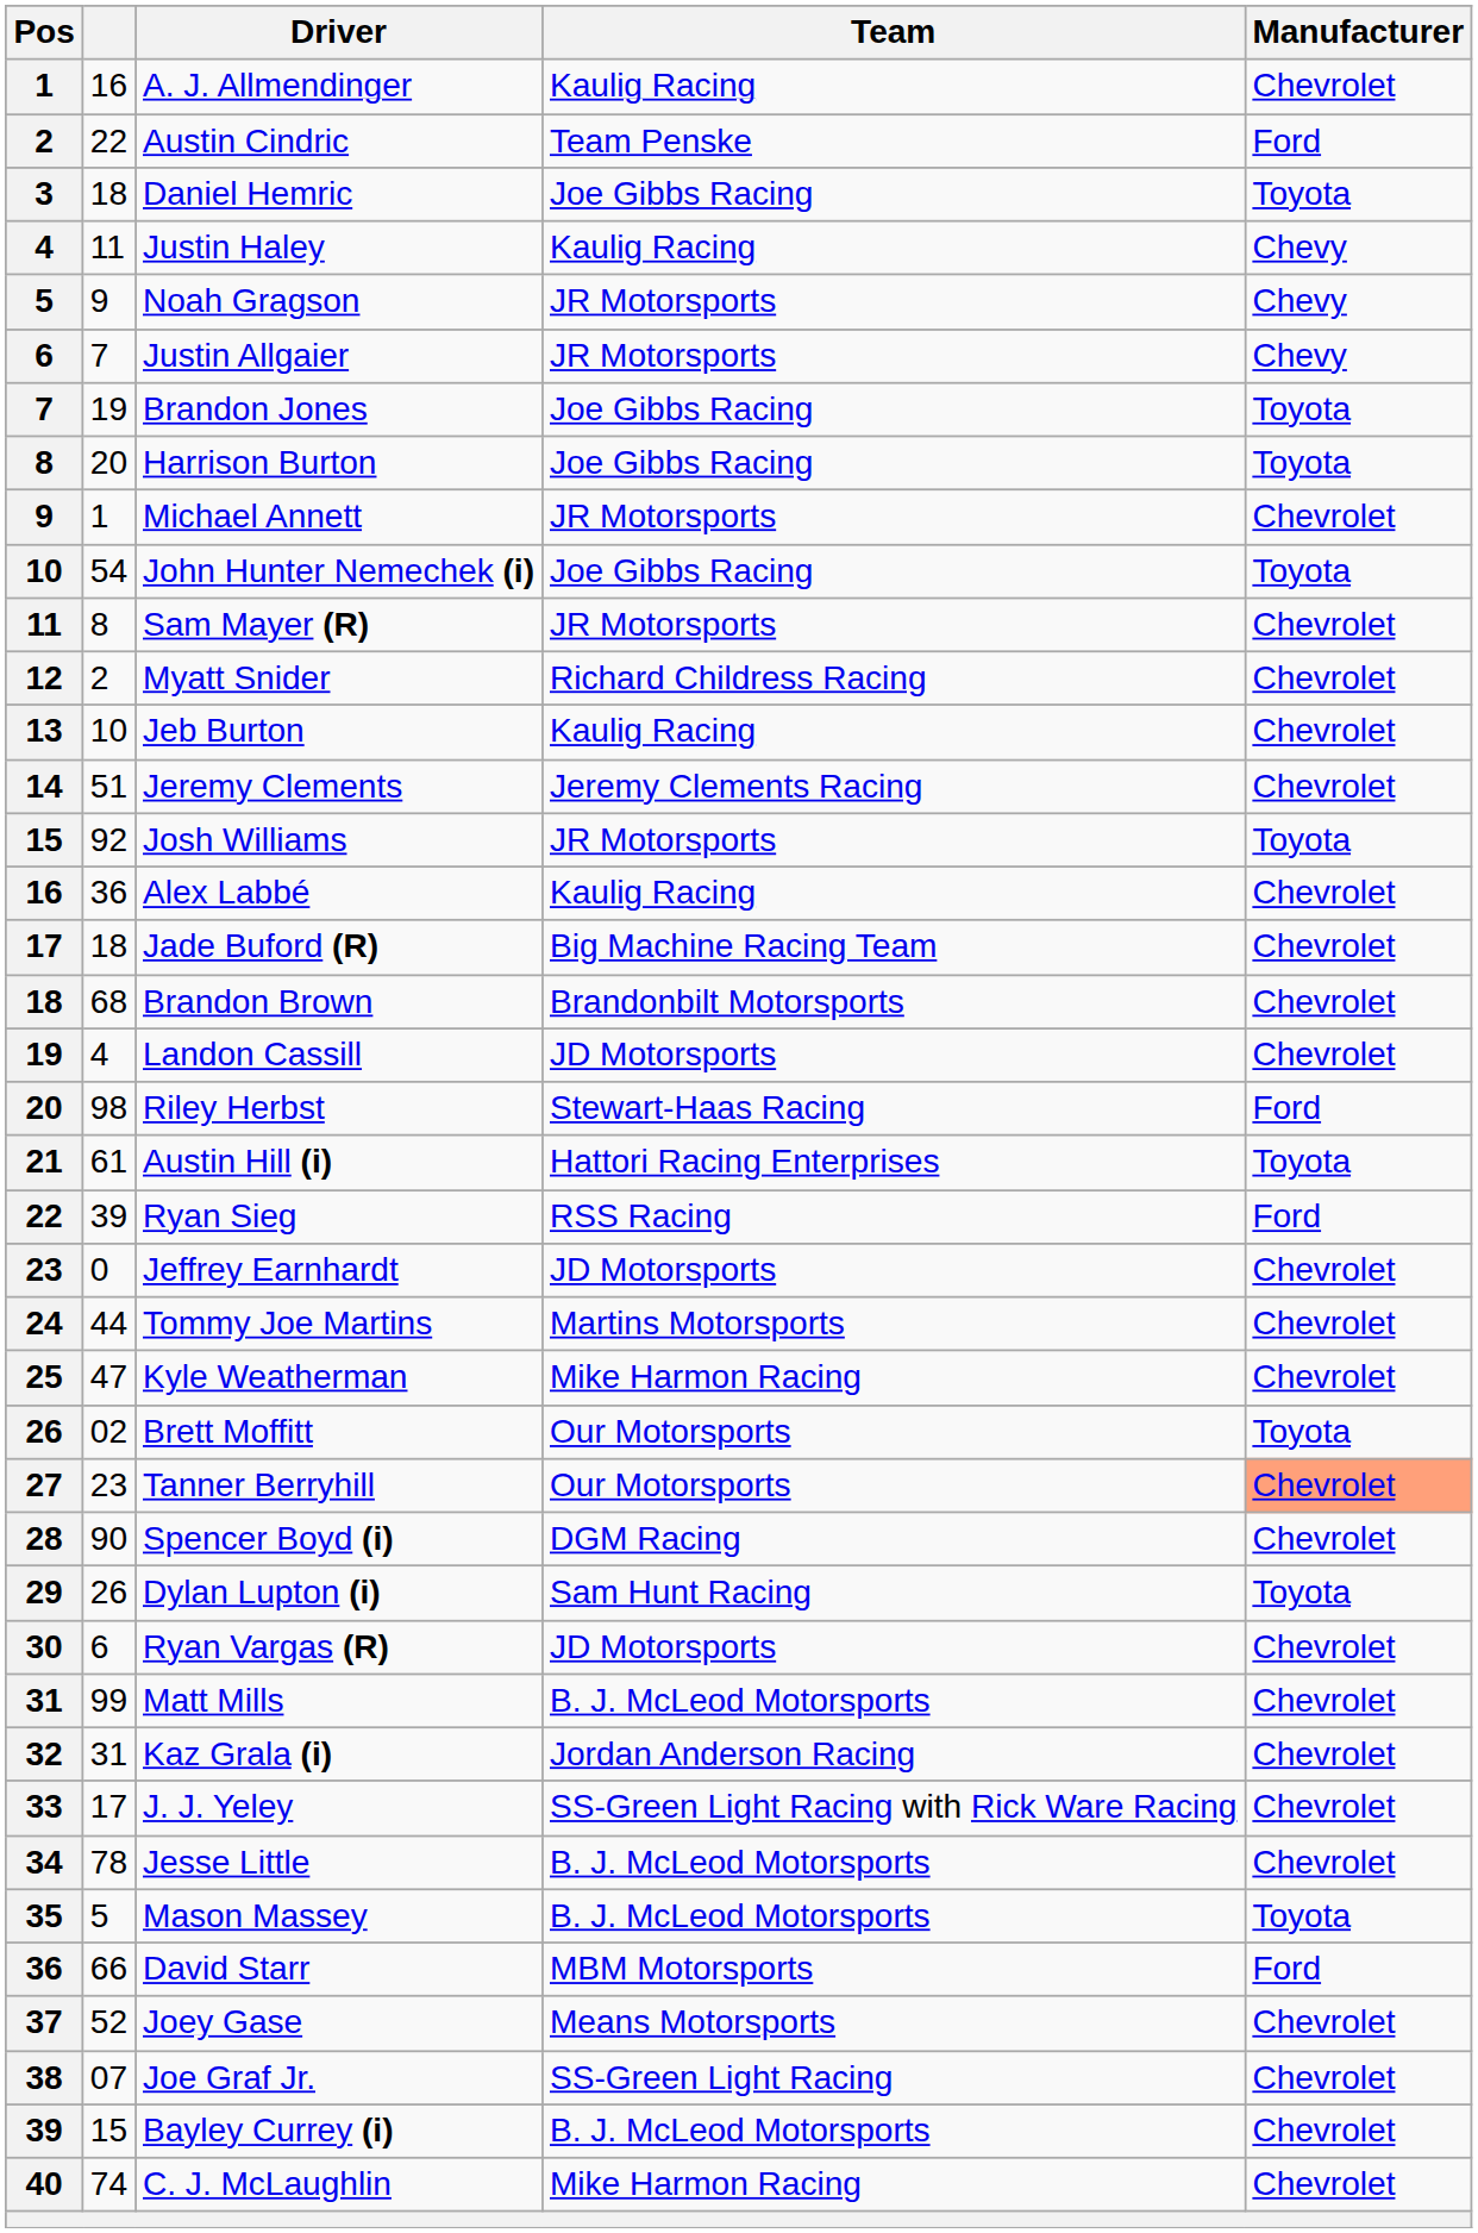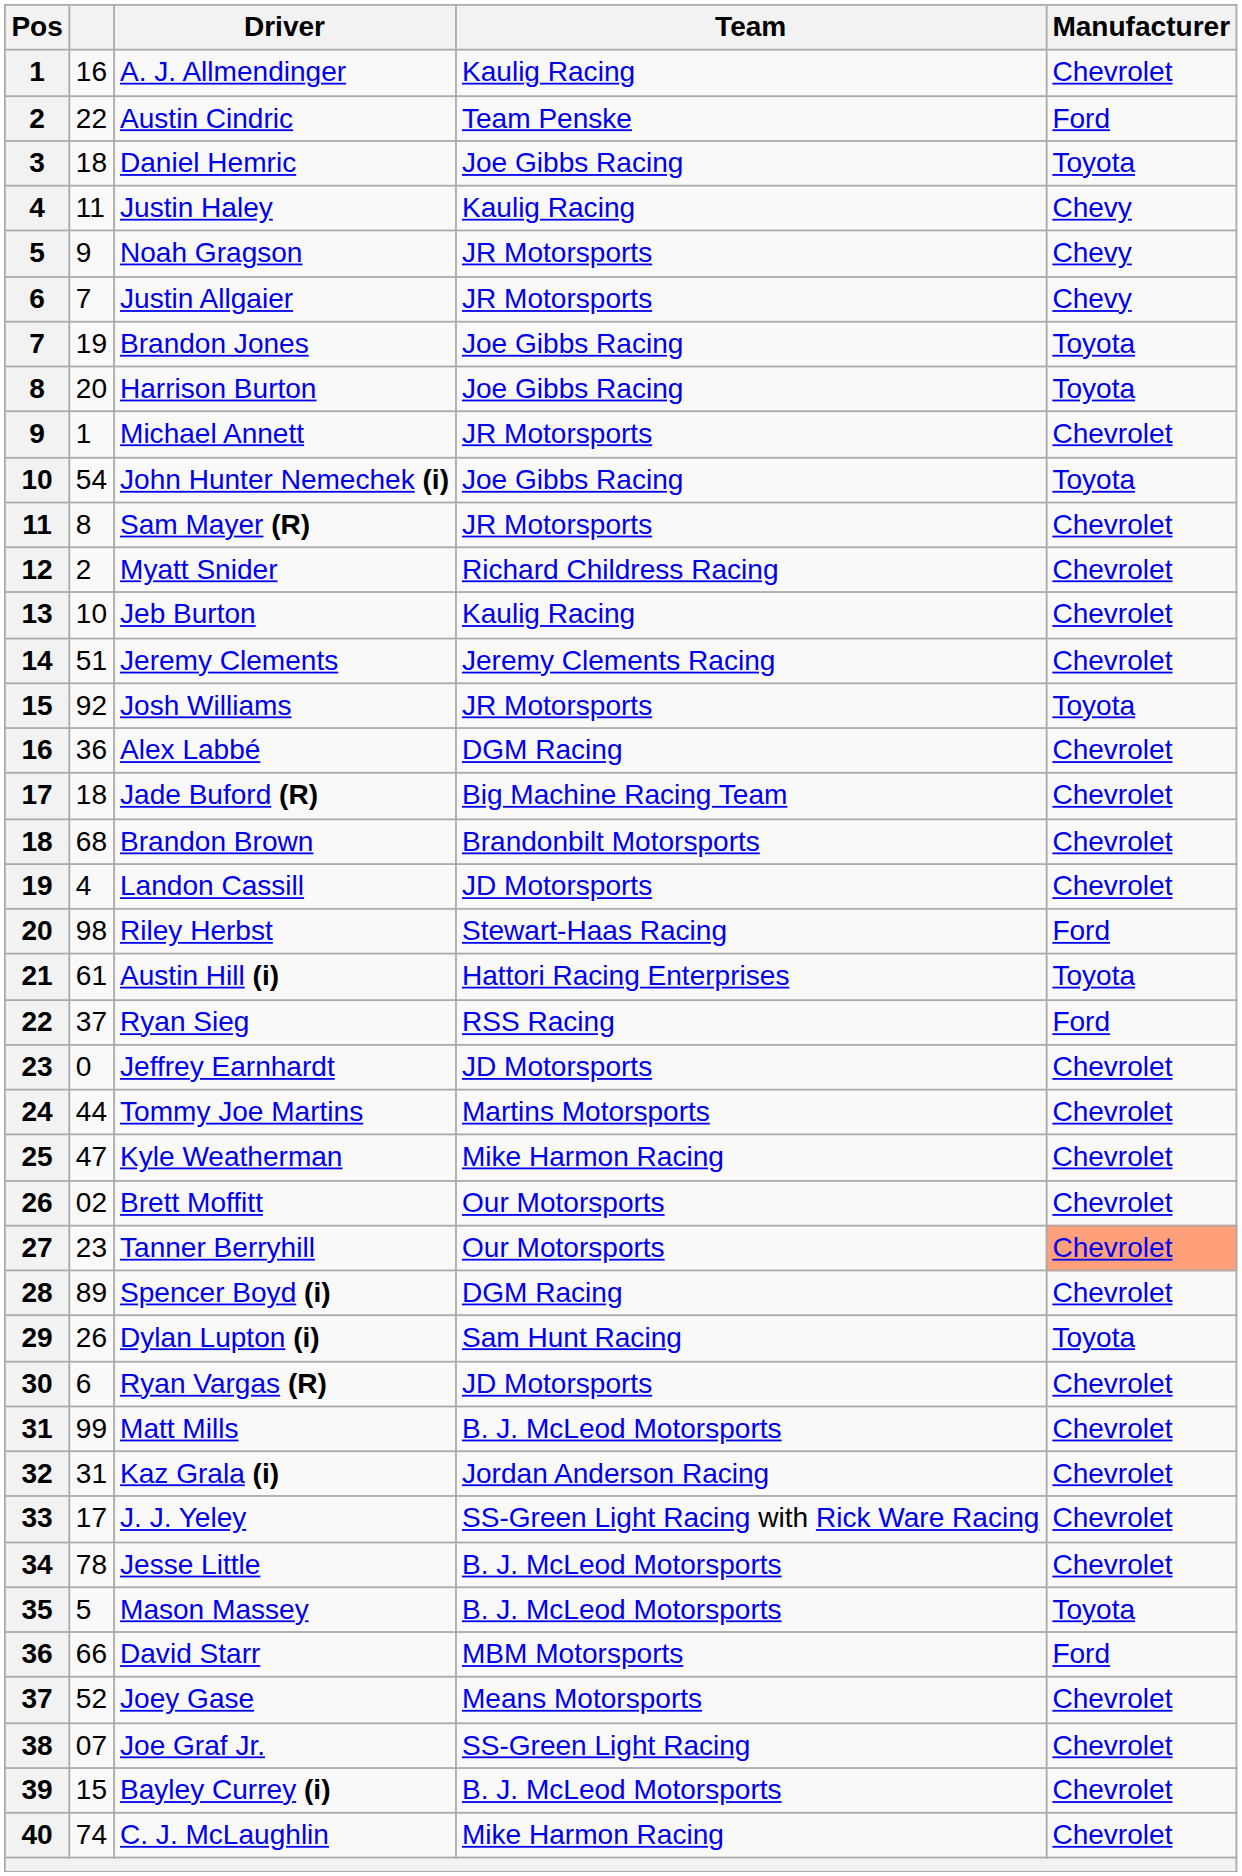 <table class="wikitable" style="font-size:98%">
 <tr>
 <th>Pos</th>
 <th></th>
 <th>Driver</th>
 <th>Team</th>
 <th>Manufacturer</th>
 </tr>
 <tr>
 <th>1</th>
 <td>16</td>
 <td><a href='#'>A. J. Allmendinger</a></td>
 <td><a href='#'>Kaulig Racing</a></td>
 <td><a href='#'>Chevrolet</a></td>
 </tr>
 <tr>
 <th>2</th>
 <td>22</td>
 <td><a href='#'>Austin Cindric</a></td>
 <td><a href='#'>Team Penske</a></td>
 <td><a href='#'>Ford</a></td>
 </tr>
 <tr>
 <th>3</th>
 <td>18</td>
 <td><a href='#'>Daniel Hemric</a></td>
 <td><a href='#'>Joe Gibbs Racing</a></td>
 <td><a href='#'>Toyota</a></td>
 </tr>
 <tr>
 <th>4</th>
 <td>11</td>
 <td><a href='#'>Justin Haley</a></td>
 <td><a href='#'>Kaulig Racing</a></td>
 <td><a href='#'>Chevy</a></td>
 </tr>
 <tr>
 <th>5</th>
 <td>9</td>
 <td><a href='#'>Noah Gragson</a></td>
 <td><a href='#'>JR Motorsports</a></td>
 <td><a href='#'>Chevy</a></td>
 </tr>
 <tr>
 <th>6</th>
 <td>7</td>
 <td><a href='#'>Justin Allgaier</a></td>
 <td><a href='#'>JR Motorsports</a></td>
 <td><a href='#'>Chevy</a></td>
 </tr>
 <tr>
 <th>7</th>
 <td>19</td>
 <td><a href='#'>Brandon Jones</a></td>
 <td><a href='#'>Joe Gibbs Racing</a></td>
 <td><a href='#'>Toyota</a></td>
 </tr>
 <tr>
 <th>8</th>
 <td>20</td>
 <td><a href='#'>Harrison Burton</a></td>
 <td><a href='#'>Joe Gibbs Racing</a></td>
 <td><a href='#'>Toyota</a></td>
 </tr>
 <tr>
 <th>9</th>
 <td>1</td>
 <td><a href='#'>Michael Annett</a></td>
 <td><a href='#'>JR Motorsports</a></td>
 <td><a href='#'>Chevrolet</a></td>
 </tr>
 <tr>
 <th>10</th>
 <td>54</td>
 <td><a href='#'>John Hunter Nemechek</a> <strong>(i)</strong></td>
 <td><a href='#'>Joe Gibbs Racing</a></td>
 <td><a href='#'>Toyota</a></td>
 </tr>
 <tr>
 <th>11</th>
 <td>8</td>
 <td><a href='#'>Sam Mayer</a> <strong>(R)</strong></td>
 <td><a href='#'>JR Motorsports</a></td>
 <td><a href='#'>Chevrolet</a></td>
 </tr>
 <tr>
 <th>12</th>
 <td>2</td>
 <td><a href='#'>Myatt Snider</a></td>
 <td><a href='#'>Richard Childress Racing</a></td>
 <td><a href='#'>Chevrolet</a></td>
 </tr>
 <tr>
 <th>13</th>
 <td>10</td>
 <td><a href='#'>Jeb Burton</a></td>
 <td><a href='#'>Kaulig Racing</a></td>
 <td><a href='#'>Chevrolet</a></td>
 </tr>
 <tr>
 <th>14</th>
 <td>51</td>
 <td><a href='#'>Jeremy Clements</a></td>
 <td><a href='#'>Jeremy Clements Racing</a></td>
 <td><a href='#'>Chevrolet</a></td>
 </tr>
 <tr>
 <th>15</th>
 <td>92</td>
 <td><a href='#'>Josh Williams</a></td>
 <td><a href='#'>JR Motorsports</a></td>
 <td><a href='#'>Toyota</a></td>
 </tr>
 <tr>
 <th>16</th>
 <td>36</td>
 <td><a href='#'>Alex Labbé</a></td>
-<td><a href='#'>Kaulig Racing</a></td>
+<td><a href='#'>DGM Racing</a></td>
 <td><a href='#'>Chevrolet</a></td>
 </tr>
 <tr>
 <th>17</th>
 <td>18</td>
 <td><a href='#'>Jade Buford</a> <strong>(R)</strong></td>
 <td><a href='#'>Big Machine Racing Team</a></td>
 <td><a href='#'>Chevrolet</a></td>
 </tr>
 <tr>
 <th>18</th>
 <td>68</td>
 <td><a href='#'>Brandon Brown</a></td>
 <td><a href='#'>Brandonbilt Motorsports</a></td>
 <td><a href='#'>Chevrolet</a></td>
 </tr>
 <tr>
 <th>19</th>
 <td>4</td>
 <td><a href='#'>Landon Cassill</a></td>
 <td><a href='#'>JD Motorsports</a></td>
 <td><a href='#'>Chevrolet</a></td>
 </tr>
 <tr>
 <th>20</th>
 <td>98</td>
 <td><a href='#'>Riley Herbst</a></td>
 <td><a href='#'>Stewart-Haas Racing</a></td>
 <td><a href='#'>Ford</a></td>
 </tr>
 <tr>
 <th>21</th>
 <td>61</td>
 <td><a href='#'>Austin Hill</a> <strong>(i)</strong></td>
 <td><a href='#'>Hattori Racing Enterprises</a></td>
 <td><a href='#'>Toyota</a></td>
 </tr>
 <tr>
 <th>22</th>
-<td>39</td>
+<td>37</td>
 <td><a href='#'>Ryan Sieg</a></td>
 <td><a href='#'>RSS Racing</a></td>
 <td><a href='#'>Ford</a></td>
 </tr>
 <tr>
 <th>23</th>
 <td>0</td>
 <td><a href='#'>Jeffrey Earnhardt</a></td>
 <td><a href='#'>JD Motorsports</a></td>
 <td><a href='#'>Chevrolet</a></td>
 </tr>
 <tr>
 <th>24</th>
 <td>44</td>
 <td><a href='#'>Tommy Joe Martins</a></td>
 <td><a href='#'>Martins Motorsports</a></td>
 <td><a href='#'>Chevrolet</a></td>
 </tr>
 <tr>
 <th>25</th>
 <td>47</td>
 <td><a href='#'>Kyle Weatherman</a></td>
 <td><a href='#'>Mike Harmon Racing</a></td>
 <td><a href='#'>Chevrolet</a></td>
 </tr>
 <tr>
 <th>26</th>
 <td>02</td>
 <td><a href='#'>Brett Moffitt</a></td>
 <td><a href='#'>Our Motorsports</a></td>
-<td><a href='#'>Toyota</a></td>
+<td><a href='#'>Chevrolet</a></td>
 </tr>
 <tr>
 <th>27</th>
 <td>23</td>
 <td><a href='#'>Tanner Berryhill</a></td>
 <td><a href='#'>Our Motorsports</a></td>
 <td style="background: lightsalmon;"><a href='#'>Chevrolet</a></td>
 </tr>
 <tr>
 <th>28</th>
-<td>90</td>
+<td>89</td>
 <td><a href='#'>Spencer Boyd</a> <strong>(i)</strong></td>
 <td><a href='#'>DGM Racing</a></td>
 <td><a href='#'>Chevrolet</a></td>
 </tr>
 <tr>
 <th>29</th>
 <td>26</td>
 <td><a href='#'>Dylan Lupton</a> <strong>(i)</strong></td>
 <td><a href='#'>Sam Hunt Racing</a></td>
 <td><a href='#'>Toyota</a></td>
 </tr>
 <tr>
 <th>30</th>
 <td>6</td>
 <td><a href='#'>Ryan Vargas</a> <strong>(R)</strong></td>
 <td><a href='#'>JD Motorsports</a></td>
 <td><a href='#'>Chevrolet</a></td>
 </tr>
 <tr>
 <th>31</th>
 <td>99</td>
 <td><a href='#'>Matt Mills</a></td>
 <td><a href='#'>B. J. McLeod Motorsports</a></td>
 <td><a href='#'>Chevrolet</a></td>
 </tr>
 <tr>
 <th>32</th>
 <td>31</td>
 <td><a href='#'>Kaz Grala</a> <strong>(i)</strong></td>
 <td><a href='#'>Jordan Anderson Racing</a></td>
 <td><a href='#'>Chevrolet</a></td>
 </tr>
 <tr>
 <th>33</th>
 <td>17</td>
 <td><a href='#'>J. J. Yeley</a></td>
 <td><a href='#'>SS-Green Light Racing</a> with <a href='#'>Rick Ware Racing</a></td>
 <td><a href='#'>Chevrolet</a></td>
 </tr>
 <tr>
 <th>34</th>
 <td>78</td>
 <td><a href='#'>Jesse Little</a></td>
 <td><a href='#'>B. J. McLeod Motorsports</a></td>
 <td><a href='#'>Chevrolet</a></td>
 </tr>
 <tr>
 <th>35</th>
 <td>5</td>
 <td><a href='#'>Mason Massey</a></td>
 <td><a href='#'>B. J. McLeod Motorsports</a></td>
 <td><a href='#'>Toyota</a></td>
 </tr>
 <tr>
 <th>36</th>
 <td>66</td>
 <td><a href='#'>David Starr</a></td>
 <td><a href='#'>MBM Motorsports</a></td>
 <td><a href='#'>Ford</a></td>
 </tr>
 <tr>
 <th>37</th>
 <td>52</td>
 <td><a href='#'>Joey Gase</a></td>
 <td><a href='#'>Means Motorsports</a></td>
 <td><a href='#'>Chevrolet</a></td>
 </tr>
 <tr>
 <th>38</th>
 <td>07</td>
 <td><a href='#'>Joe Graf Jr.</a></td>
 <td><a href='#'>SS-Green Light Racing</a></td>
 <td><a href='#'>Chevrolet</a></td>
 </tr>
 <tr>
 <th>39</th>
 <td>15</td>
 <td><a href='#'>Bayley Currey</a> <strong>(i)</strong></td>
 <td><a href='#'>B. J. McLeod Motorsports</a></td>
 <td><a href='#'>Chevrolet</a></td>
 </tr>
 <tr>
 <th>40</th>
 <td>74</td>
 <td><a href='#'>C. J. McLaughlin</a></td>
 <td><a href='#'>Mike Harmon Racing</a></td>
 <td><a href='#'>Chevrolet</a></td>
 </tr>
 <tr>
 <th colspan="6"></th>
 </tr>
 <tr>
 </tr>
 </table>
